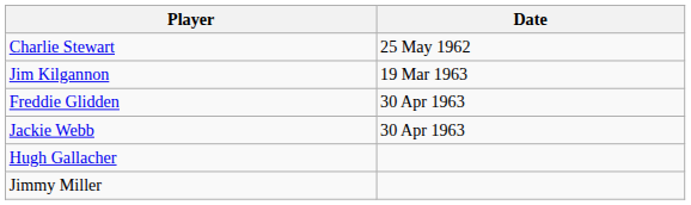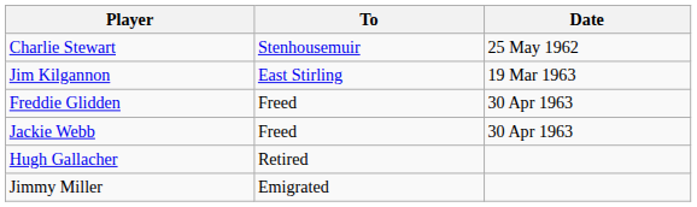 <table class="wikitable" style="text-align:center; font-size:95%;width:98%; text-align:left">
 <tr>
 <th>Player</th>
+<th>To</th>
 <th>Date</th>
 </tr>
 <tr>
 <td> <a href='#'>Charlie Stewart</a></td>
+<td> <a href='#'>Stenhousemuir</a></td>
 <td>25 May 1962</td>
 </tr>
 <tr>
 <td> <a href='#'>Jim Kilgannon</a></td>
+<td> <a href='#'>East Stirling</a></td>
 <td>19 Mar 1963</td>
 </tr>
 <tr>
 <td> <a href='#'>Freddie Glidden</a></td>
+<td> Freed</td>
 <td>30 Apr 1963</td>
 </tr>
 <tr>
 <td> <a href='#'>Jackie Webb</a></td>
+<td> Freed</td>
 <td>30 Apr 1963</td>
 </tr>
 <tr>
 <td> <a href='#'>Hugh Gallacher</a></td>
+<td> Retired</td>
 <td></td>
 </tr>
 <tr>
 <td> Jimmy Miller</td>
+<td> Emigrated</td>
 <td></td>
 </tr>
 </table>
